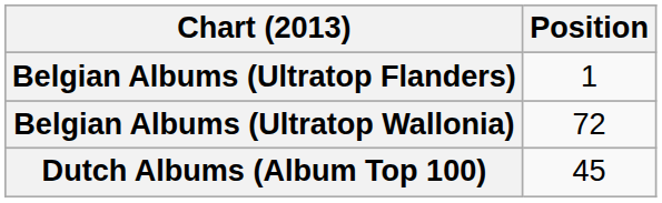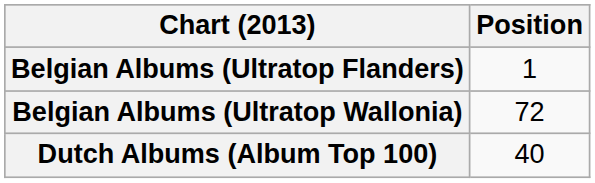 <table class="wikitable sortable plainrowheaders" style="text-align:center">
 <tr>
 <th scope="col">Chart (2013)</th>
 <th scope="col">Position</th>
 </tr>
 <tr>
 <th scope="row">Belgian Albums (Ultratop Flanders)</th>
 <td>1</td>
 </tr>
 <tr>
 <th scope="row">Belgian Albums (Ultratop Wallonia)</th>
 <td>72</td>
 </tr>
 <tr>
 <th scope="row">Dutch Albums (Album Top 100)</th>
-<td>45</td>
+<td>40</td>
 </tr>
 </table>
